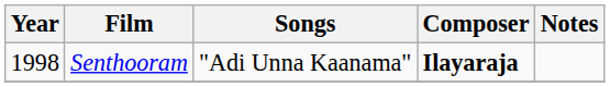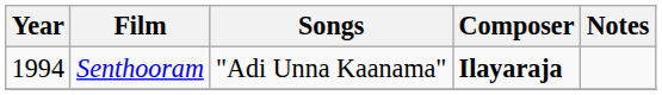 <table class="wikitable sortable ">
 <tr>
 <th scope="col">Year</th>
 <th scope="col">Film</th>
 <th scope="col">Songs</th>
 <th scope="col">Composer</th>
 <th scope="col">Notes</th>
 </tr>
 <tr>
-<td>1998</td>
+<td>1994</td>
 <td><em><a href='#'>Senthooram</a></em></td>
 <td>"Adi Unna Kaanama"</td>
 <td><strong>Ilayaraja</strong></td>
 <td></td>
 </tr>
 <tr>
 </tr>
 </table>
